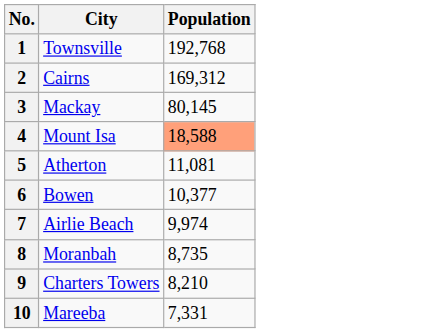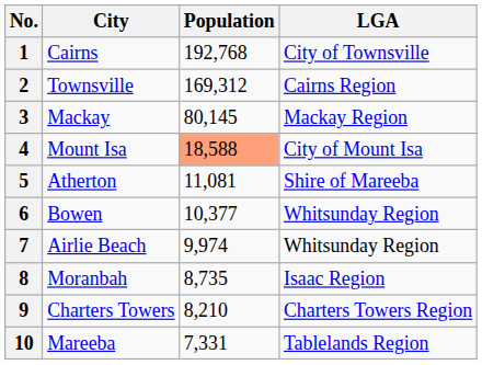 <table class="wikitable" style="text-align:left; font-size:95%">
 <tr>
 <th>No.</th>
 <th>City</th>
 <th>Population</th>
+<th>LGA</th>
 </tr>
 <tr>
 <th>1</th>
-<td><a href='#'>Townsville</a></td>
+<td><a href='#'>Cairns</a></td>
 <td>192,768</td>
+<td><a href='#'>City of Townsville</a></td>
 </tr>
 <tr>
 <th>2</th>
-<td><a href='#'>Cairns</a></td>
+<td><a href='#'>Townsville</a></td>
 <td>169,312</td>
+<td><a href='#'>Cairns Region</a></td>
 </tr>
 <tr>
 <th>3</th>
 <td><a href='#'>Mackay</a></td>
 <td>80,145</td>
+<td><a href='#'>Mackay Region</a></td>
 </tr>
 <tr>
 <th>4</th>
 <td><a href='#'>Mount Isa</a></td>
 <td style="background: lightsalmon;">18,588</td>
+<td><a href='#'>City of Mount Isa</a></td>
 </tr>
 <tr>
 <th>5</th>
 <td><a href='#'>Atherton</a></td>
 <td>11,081</td>
+<td><a href='#'>Shire of Mareeba</a></td>
 </tr>
 <tr>
 <th>6</th>
 <td><a href='#'>Bowen</a></td>
 <td>10,377</td>
+<td><a href='#'>Whitsunday Region</a></td>
 </tr>
 <tr>
 <th>7</th>
 <td><a href='#'>Airlie Beach</a></td>
 <td>9,974</td>
+<td>Whitsunday Region</td>
 </tr>
 <tr>
 <th>8</th>
 <td><a href='#'>Moranbah</a></td>
 <td>8,735</td>
+<td><a href='#'>Isaac Region</a></td>
 </tr>
 <tr>
 <th>9</th>
 <td><a href='#'>Charters Towers</a></td>
 <td>8,210</td>
+<td><a href='#'>Charters Towers Region</a></td>
 </tr>
 <tr>
 <th>10</th>
 <td><a href='#'>Mareeba</a></td>
 <td>7,331</td>
+<td><a href='#'>Tablelands Region</a></td>
 </tr>
 </table>
